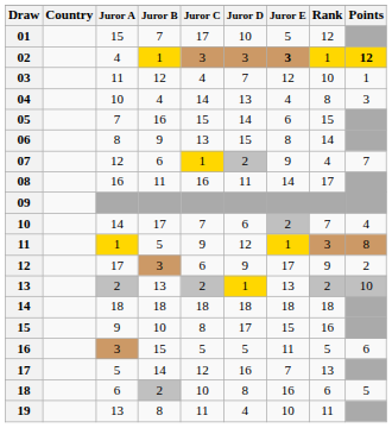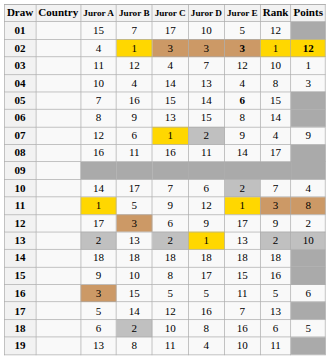 <table class="sortable wikitable collapsible plainrowheaders" style="text-align:center;">
 <tr>
 </tr>
 <tr>
 <th scope="col">Draw</th>
 <th scope="col">Country</th>
 <th scope="col"><small>Juror A</small></th>
 <th scope="col"><small>Juror B</small></th>
 <th scope="col"><small>Juror C</small></th>
 <th scope="col"><small>Juror D</small></th>
 <th scope="col"><small>Juror E</small></th>
 <th scope="col">Rank</th>
 <th scope="col">Points</th>
 </tr>
 <tr>
 <th scope="row" style="text-align:center;">01</th>
 <td style="text-align:left;"></td>
 <td>15</td>
 <td>7</td>
 <td>17</td>
 <td>10</td>
 <td>5</td>
 <td>12</td>
 <td style="background:#AAAAAA;"></td>
 </tr>
 <tr>
 <th scope="row" style="text-align:center;">02</th>
 <td style="text-align:left;"></td>
 <td>4</td>
 <td style="background:gold;">1</td>
 <td style="background:#CC9966;">3</td>
 <td style="background:#CC9966;">3</td>
 <td style="background:#CC9966;"><strong>3</strong></td>
 <td style="background:gold;">1</td>
 <td style="background:gold;"><strong>12</strong></td>
 </tr>
 <tr>
 <th scope="row" style="text-align:center;">03</th>
 <td style="text-align:left;"></td>
 <td>11</td>
 <td>12</td>
 <td>4</td>
 <td>7</td>
 <td>12</td>
 <td>10</td>
 <td>1</td>
 </tr>
 <tr>
 <th scope="row" style="text-align:center;">04</th>
 <td style="text-align:left;"></td>
 <td>10</td>
 <td>4</td>
 <td>14</td>
 <td>13</td>
 <td>4</td>
 <td>8</td>
 <td>3</td>
 </tr>
 <tr>
 <th scope="row" style="text-align:center;">05</th>
 <td style="text-align:left;"></td>
 <td>7</td>
 <td>16</td>
 <td>15</td>
 <td>14</td>
-<td>6</td>
+<td><strong>6</strong></td>
 <td>15</td>
 <td style="background:#AAAAAA;"></td>
 </tr>
 <tr>
 <th scope="row" style="text-align:center;">06</th>
 <td style="text-align:left;"></td>
 <td>8</td>
 <td>9</td>
 <td>13</td>
 <td>15</td>
 <td>8</td>
 <td>14</td>
 <td style="background:#AAAAAA;"></td>
 </tr>
 <tr>
 <th scope="row" style="text-align:center;">07</th>
 <td style="text-align:left;"></td>
 <td>12</td>
 <td>6</td>
 <td style="background:gold;">1</td>
 <td style="background:silver;">2</td>
 <td>9</td>
 <td>4</td>
-<td>7</td>
+<td>9</td>
 </tr>
 <tr>
 <th scope="row" style="text-align:center;">08</th>
 <td style="text-align:left;"></td>
 <td>16</td>
 <td>11</td>
 <td>16</td>
 <td>11</td>
 <td>14</td>
 <td>17</td>
 <td style="background:#AAAAAA;"></td>
 </tr>
 <tr class="sortbottom">
 <th scope="row" style="text-align:center;">09</th>
 <td style="text-align:left;"></td>
 <td style="background:#AAAAAA;"></td>
 <td style="background:#AAAAAA;"></td>
 <td style="background:#AAAAAA;"></td>
 <td style="background:#AAAAAA;"></td>
 <td style="background:#AAAAAA;"></td>
 <td style="background:#AAAAAA;"></td>
 <td style="background:#AAAAAA;"></td>
 </tr>
 <tr>
 <th scope="row" style="text-align:center;">10</th>
 <td style="text-align:left;"></td>
 <td>14</td>
 <td>17</td>
 <td>7</td>
 <td>6</td>
 <td style="background:silver;">2</td>
 <td>7</td>
 <td>4</td>
 </tr>
 <tr>
 <th scope="row" style="text-align:center;">11</th>
 <td style="text-align:left;"></td>
 <td style="background:gold;">1</td>
 <td>5</td>
 <td>9</td>
 <td>12</td>
 <td style="background:gold;">1</td>
 <td style="background:#CC9966;">3</td>
 <td style="background:#CC9966;">8</td>
 </tr>
 <tr>
 <th scope="row" style="text-align:center;">12</th>
 <td style="text-align:left;"></td>
 <td>17</td>
 <td style="background:#CC9966;">3</td>
 <td>6</td>
 <td>9</td>
 <td>17</td>
 <td>9</td>
 <td>2</td>
 </tr>
 <tr>
 <th scope="row" style="text-align:center;">13</th>
 <td style="text-align:left;"></td>
 <td style="background:silver;">2</td>
 <td>13</td>
 <td style="background:silver;">2</td>
 <td style="background:gold;">1</td>
 <td>13</td>
 <td style="background:silver;">2</td>
 <td style="background:silver;">10</td>
 </tr>
 <tr>
 <th scope="row" style="text-align:center;">14</th>
 <td style="text-align:left;"></td>
 <td>18</td>
 <td>18</td>
 <td>18</td>
 <td>18</td>
 <td>18</td>
 <td>18</td>
 <td style="background:#AAAAAA;"></td>
 </tr>
 <tr>
 <th scope="row" style="text-align:center;">15</th>
 <td style="text-align:left;"></td>
 <td>9</td>
 <td>10</td>
 <td>8</td>
 <td>17</td>
 <td>15</td>
 <td>16</td>
 <td style="background:#AAAAAA;"></td>
 </tr>
 <tr>
 <th scope="row" style="text-align:center;">16</th>
 <td style="text-align:left;"></td>
 <td style="background:#CC9966;">3</td>
 <td>15</td>
 <td>5</td>
 <td>5</td>
 <td>11</td>
 <td>5</td>
 <td>6</td>
 </tr>
 <tr>
 <th scope="row" style="text-align:center;">17</th>
 <td style="text-align:left;"></td>
 <td>5</td>
 <td>14</td>
 <td>12</td>
 <td>16</td>
 <td>7</td>
 <td>13</td>
 <td style="background:#AAAAAA;"></td>
 </tr>
 <tr>
 <th scope="row" style="text-align:center;">18</th>
 <td style="text-align:left;"></td>
 <td>6</td>
 <td style="background:silver;">2</td>
 <td>10</td>
 <td>8</td>
 <td>16</td>
 <td>6</td>
 <td>5</td>
 </tr>
 <tr>
 <th scope="row" style="text-align:center;">19</th>
 <td style="text-align:left;"></td>
 <td>13</td>
 <td>8</td>
 <td>11</td>
 <td>4</td>
 <td>10</td>
 <td>11</td>
 <td style="background:#AAAAAA;"></td>
 </tr>
 </table>
